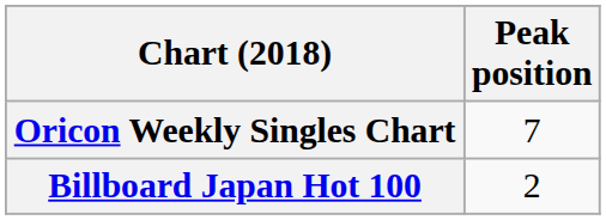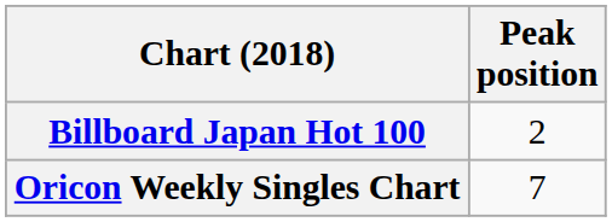 <table class="wikitable sortable plainrowheaders" style="text-align:center;">
 <tr>
 <th>Chart (2018)</th>
 <th>Peak<br>position</th>
 </tr>
 <tr>
+<th scope="row"><a href='#'>Billboard Japan Hot 100</a></th>
+<td>2</td>
+</tr>
+<tr>
 <th scope="row"><a href='#'>Oricon</a> Weekly Singles Chart</th>
 <td>7</td>
 </tr>
-<tr>
-<th scope="row"><a href='#'>Billboard Japan Hot 100</a></th>
-<td>2</td>
-</tr>
 </table>
